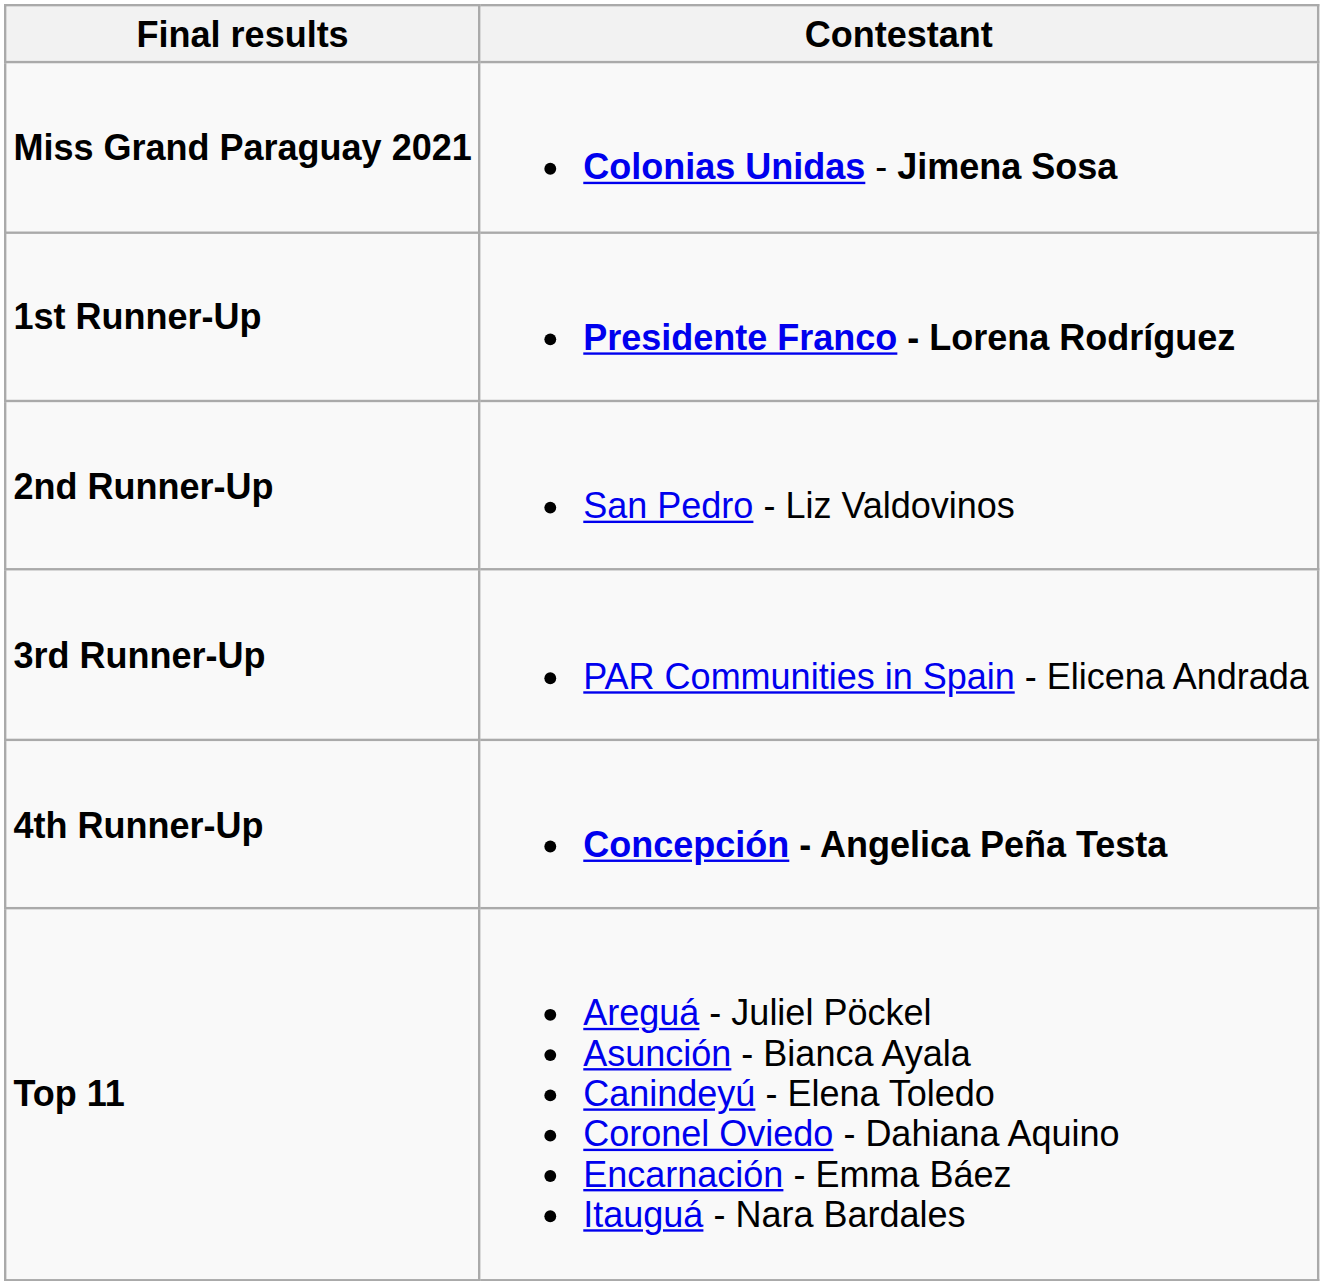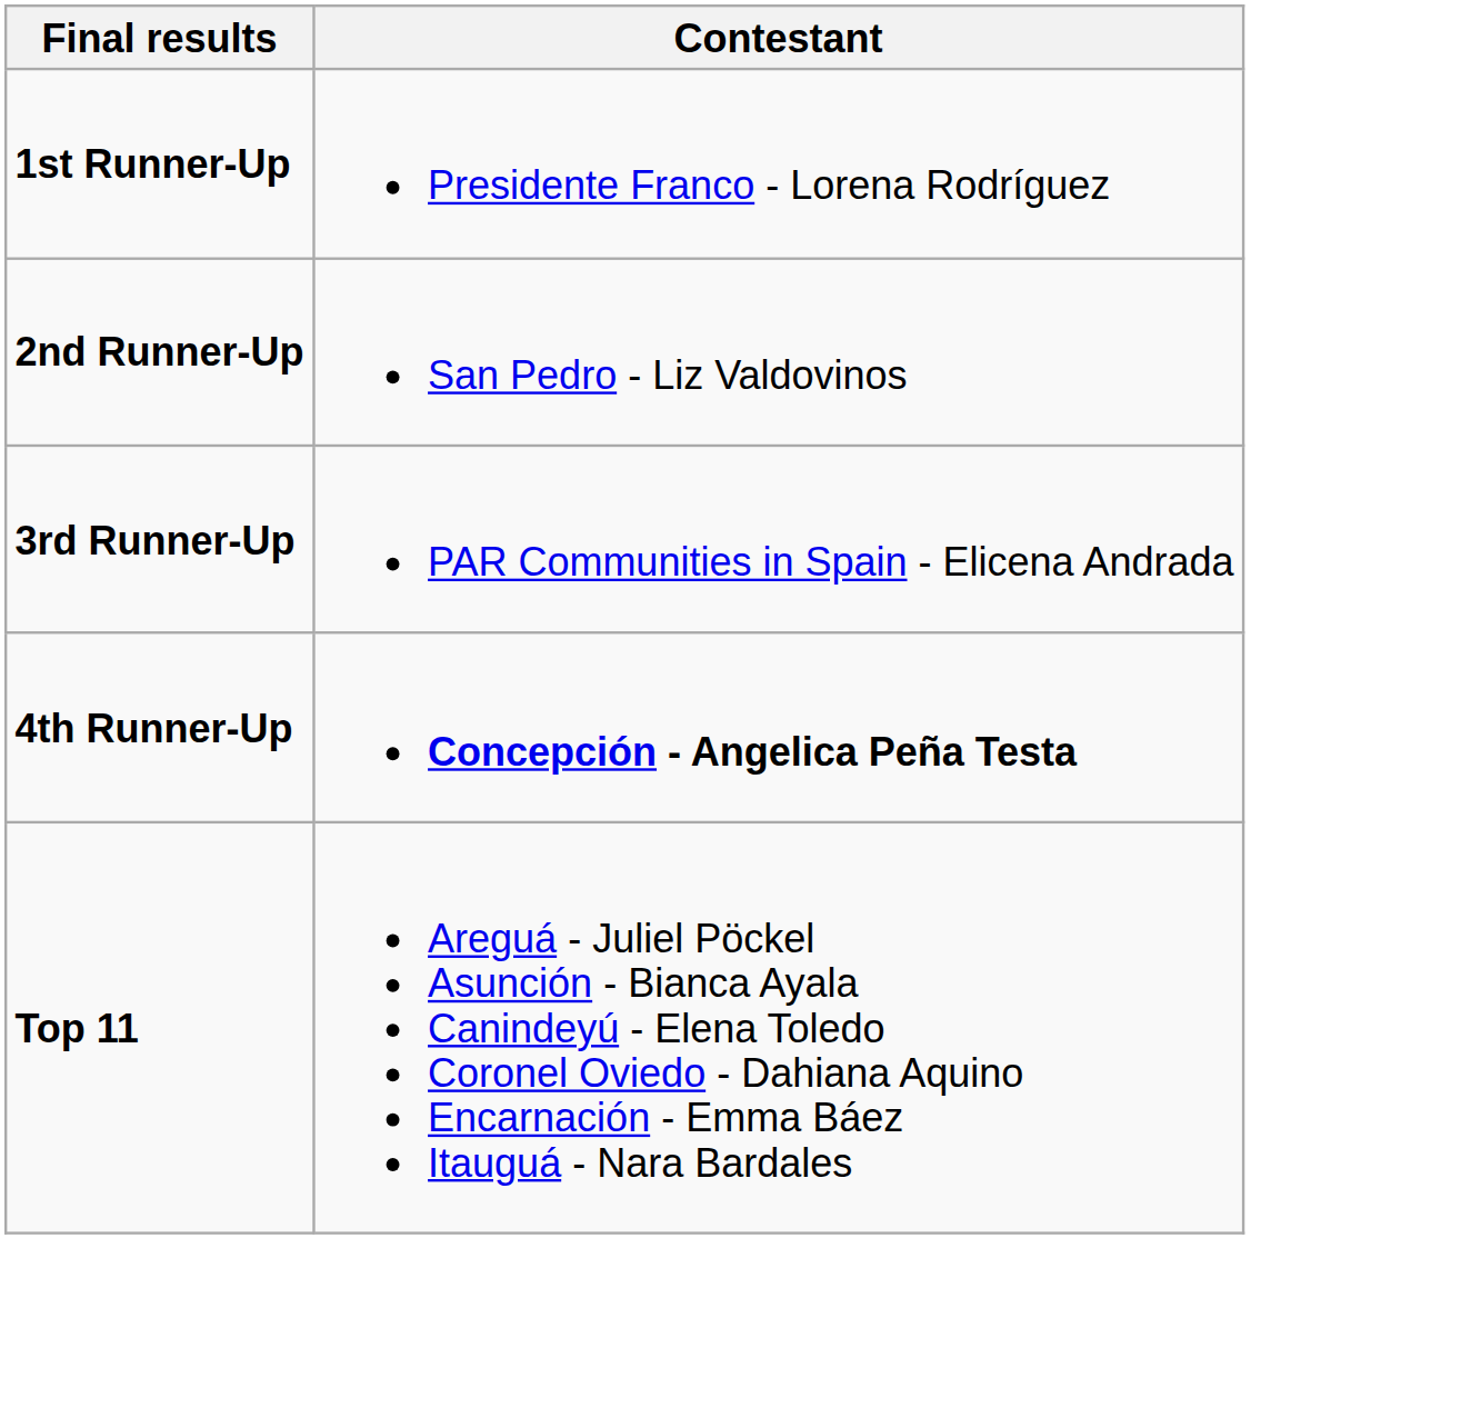 <table class="wikitable" style="font-size: 95%;">
 <tr>
 <th>Final results</th>
 <th>Contestant</th>
 </tr>
 <tr>
-<td><strong>Miss Grand Paraguay 2021</strong></td>
-<td><br><ul><li><strong> <a href='#'>Colonias Unidas</a></strong> - <strong>Jimena Sosa</strong></li></ul></td>
-</tr>
-<tr>
 <td><strong>1st Runner-Up</strong></td>
-<td><strong><br><ul><li> <a href='#'>Presidente Franco</a> - Lorena Rodríguez</li></ul></strong></td>
+<td><br><ul><li> <a href='#'>Presidente Franco</a> - Lorena Rodríguez</li></ul></td>
 </tr>
 <tr>
 <td><strong>2nd Runner-Up</strong></td>
 <td><br><ul><li> <a href='#'>San Pedro</a> - Liz Valdovinos</li></ul></td>
 </tr>
 <tr>
 <td><strong>3rd Runner-Up</strong></td>
 <td><br><ul><li> <a href='#'>PAR Communities in Spain</a> - Elicena Andrada</li></ul></td>
 </tr>
 <tr>
 <td><strong>4th Runner-Up</strong></td>
 <td><strong><br><ul><li> <a href='#'>Concepción</a> - Angelica Peña Testa</li></ul></strong></td>
 </tr>
 <tr>
 <td><strong>Top 11</strong></td>
 <td><br><ul><li> <a href='#'>Areguá</a> - Juliel Pöckel</li><li> <a href='#'>Asunción</a> - Bianca Ayala</li><li> <a href='#'>Canindeyú</a> - Elena Toledo</li><li> <a href='#'>Coronel Oviedo</a> - Dahiana Aquino</li><li> <a href='#'>Encarnación</a> - Emma Báez</li><li> <a href='#'>Itauguá</a> - Nara Bardales</li></ul></td>
 </tr>
 </table>
